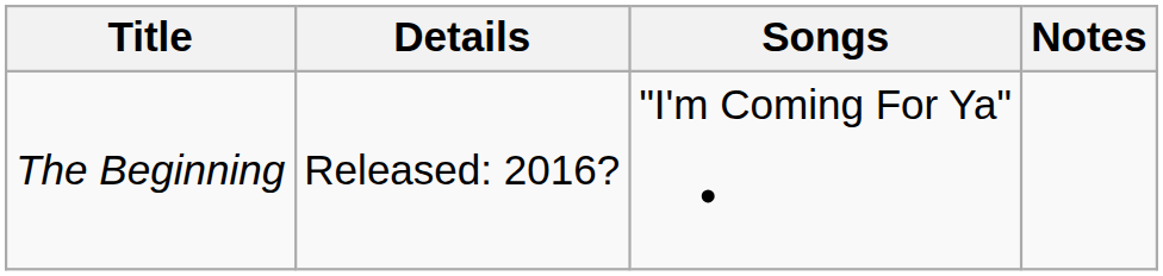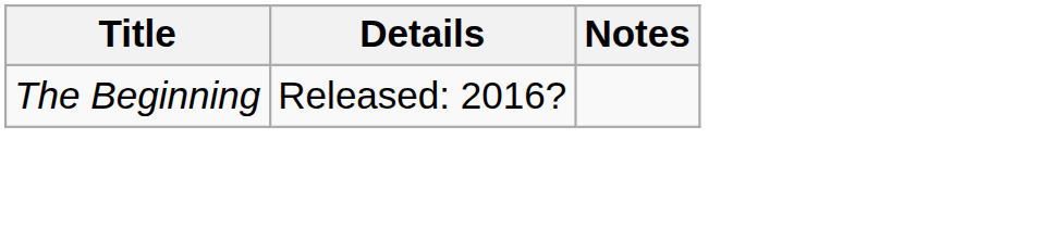 <table class="wikitable">
 <tr>
 <th>Title</th>
 <th>Details</th>
-<th>Songs</th>
 <th>Notes</th>
 </tr>
 <tr>
 <td><em>The Beginning</em></td>
 <td>Released: 2016?</td>
-<td>"I'm Coming For Ya"<br><ul><li></li></ul></td>
 <td></td>
 </tr>
 </table>
